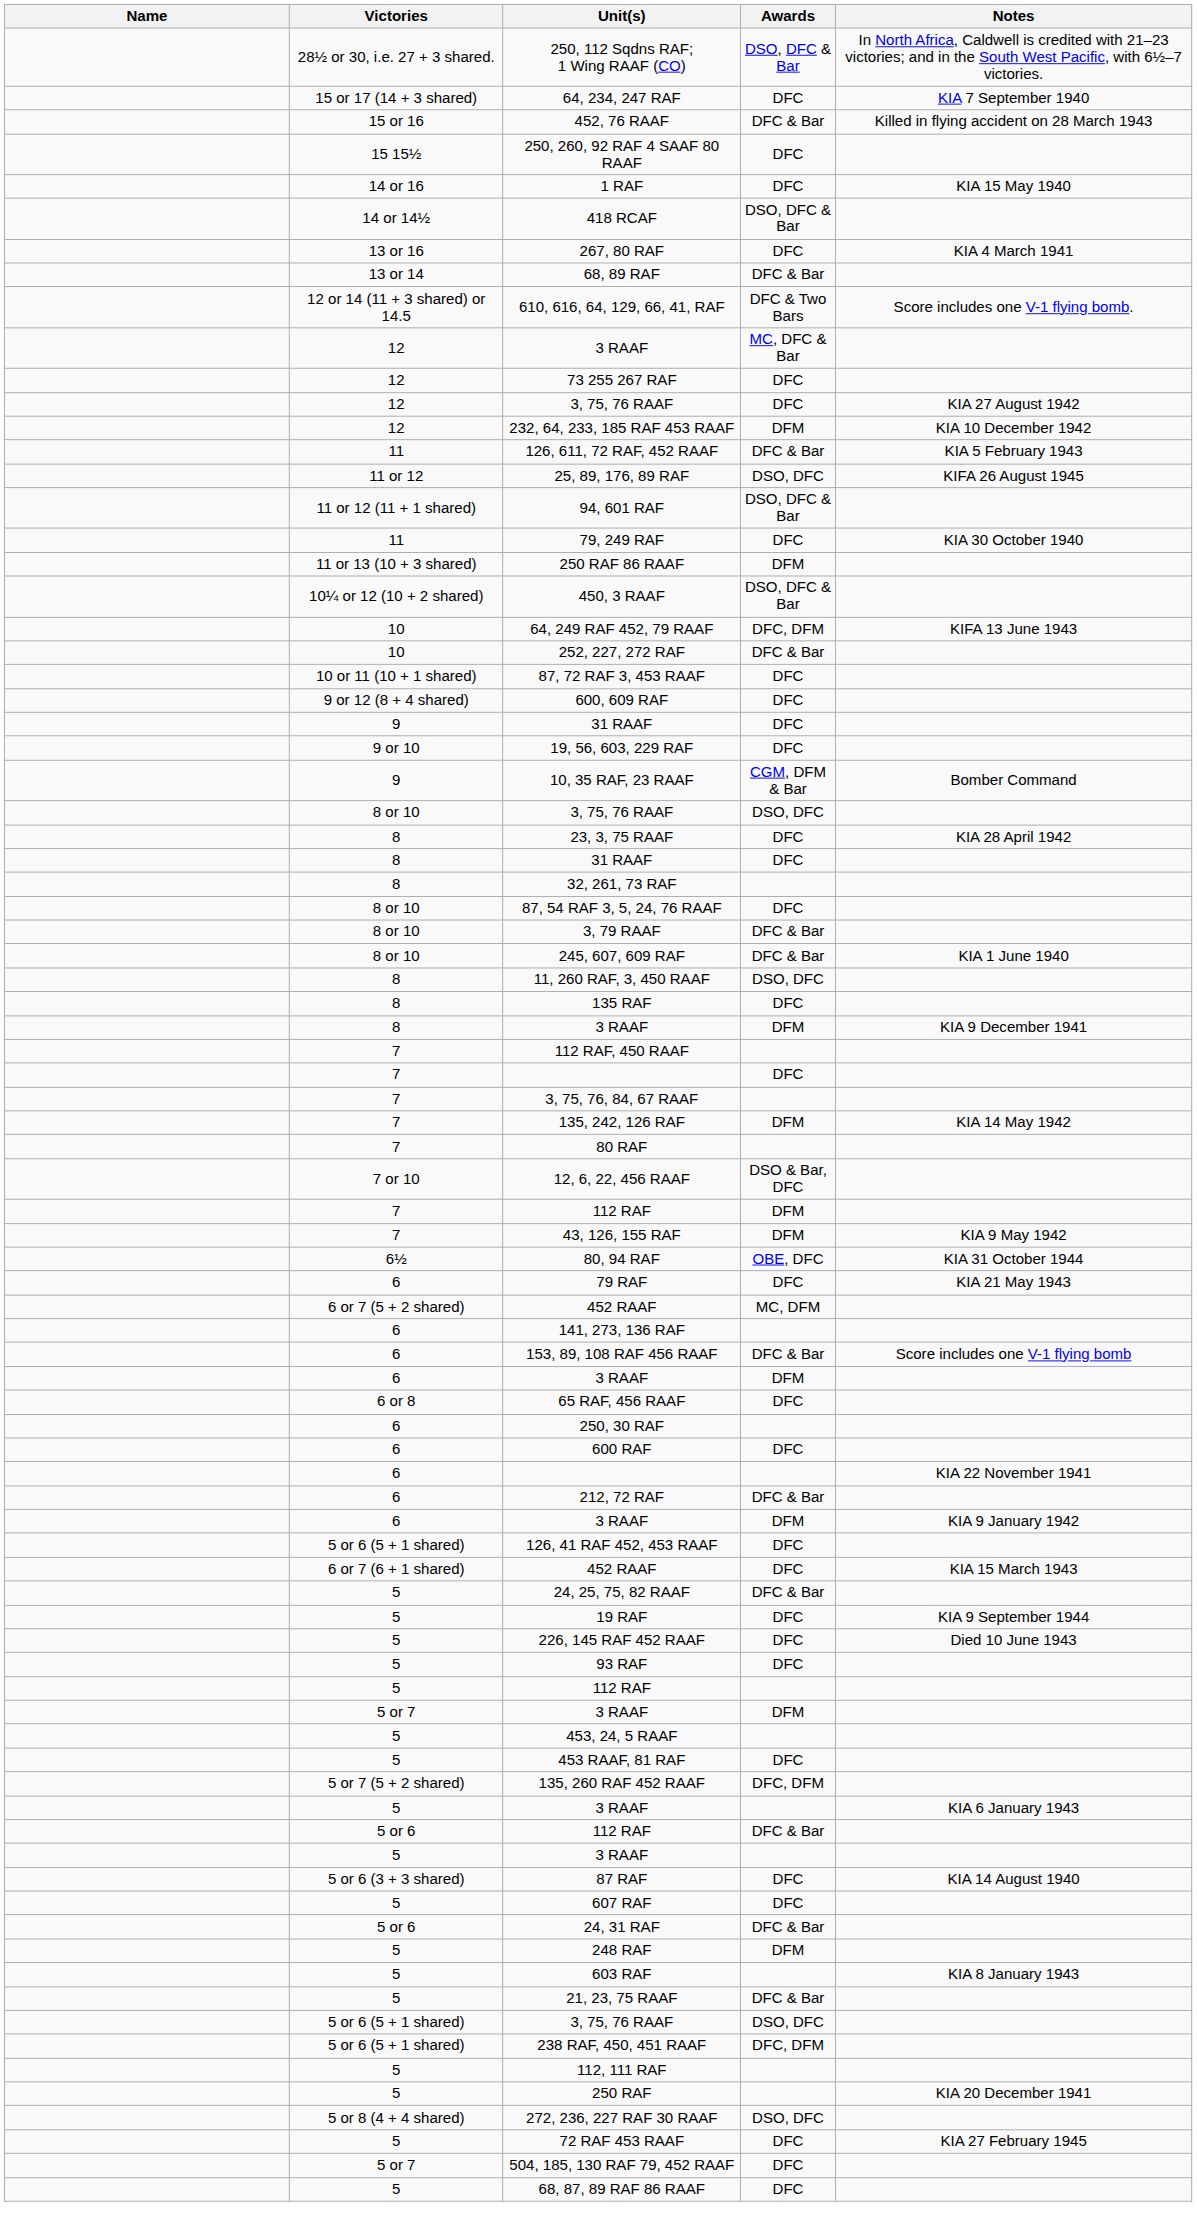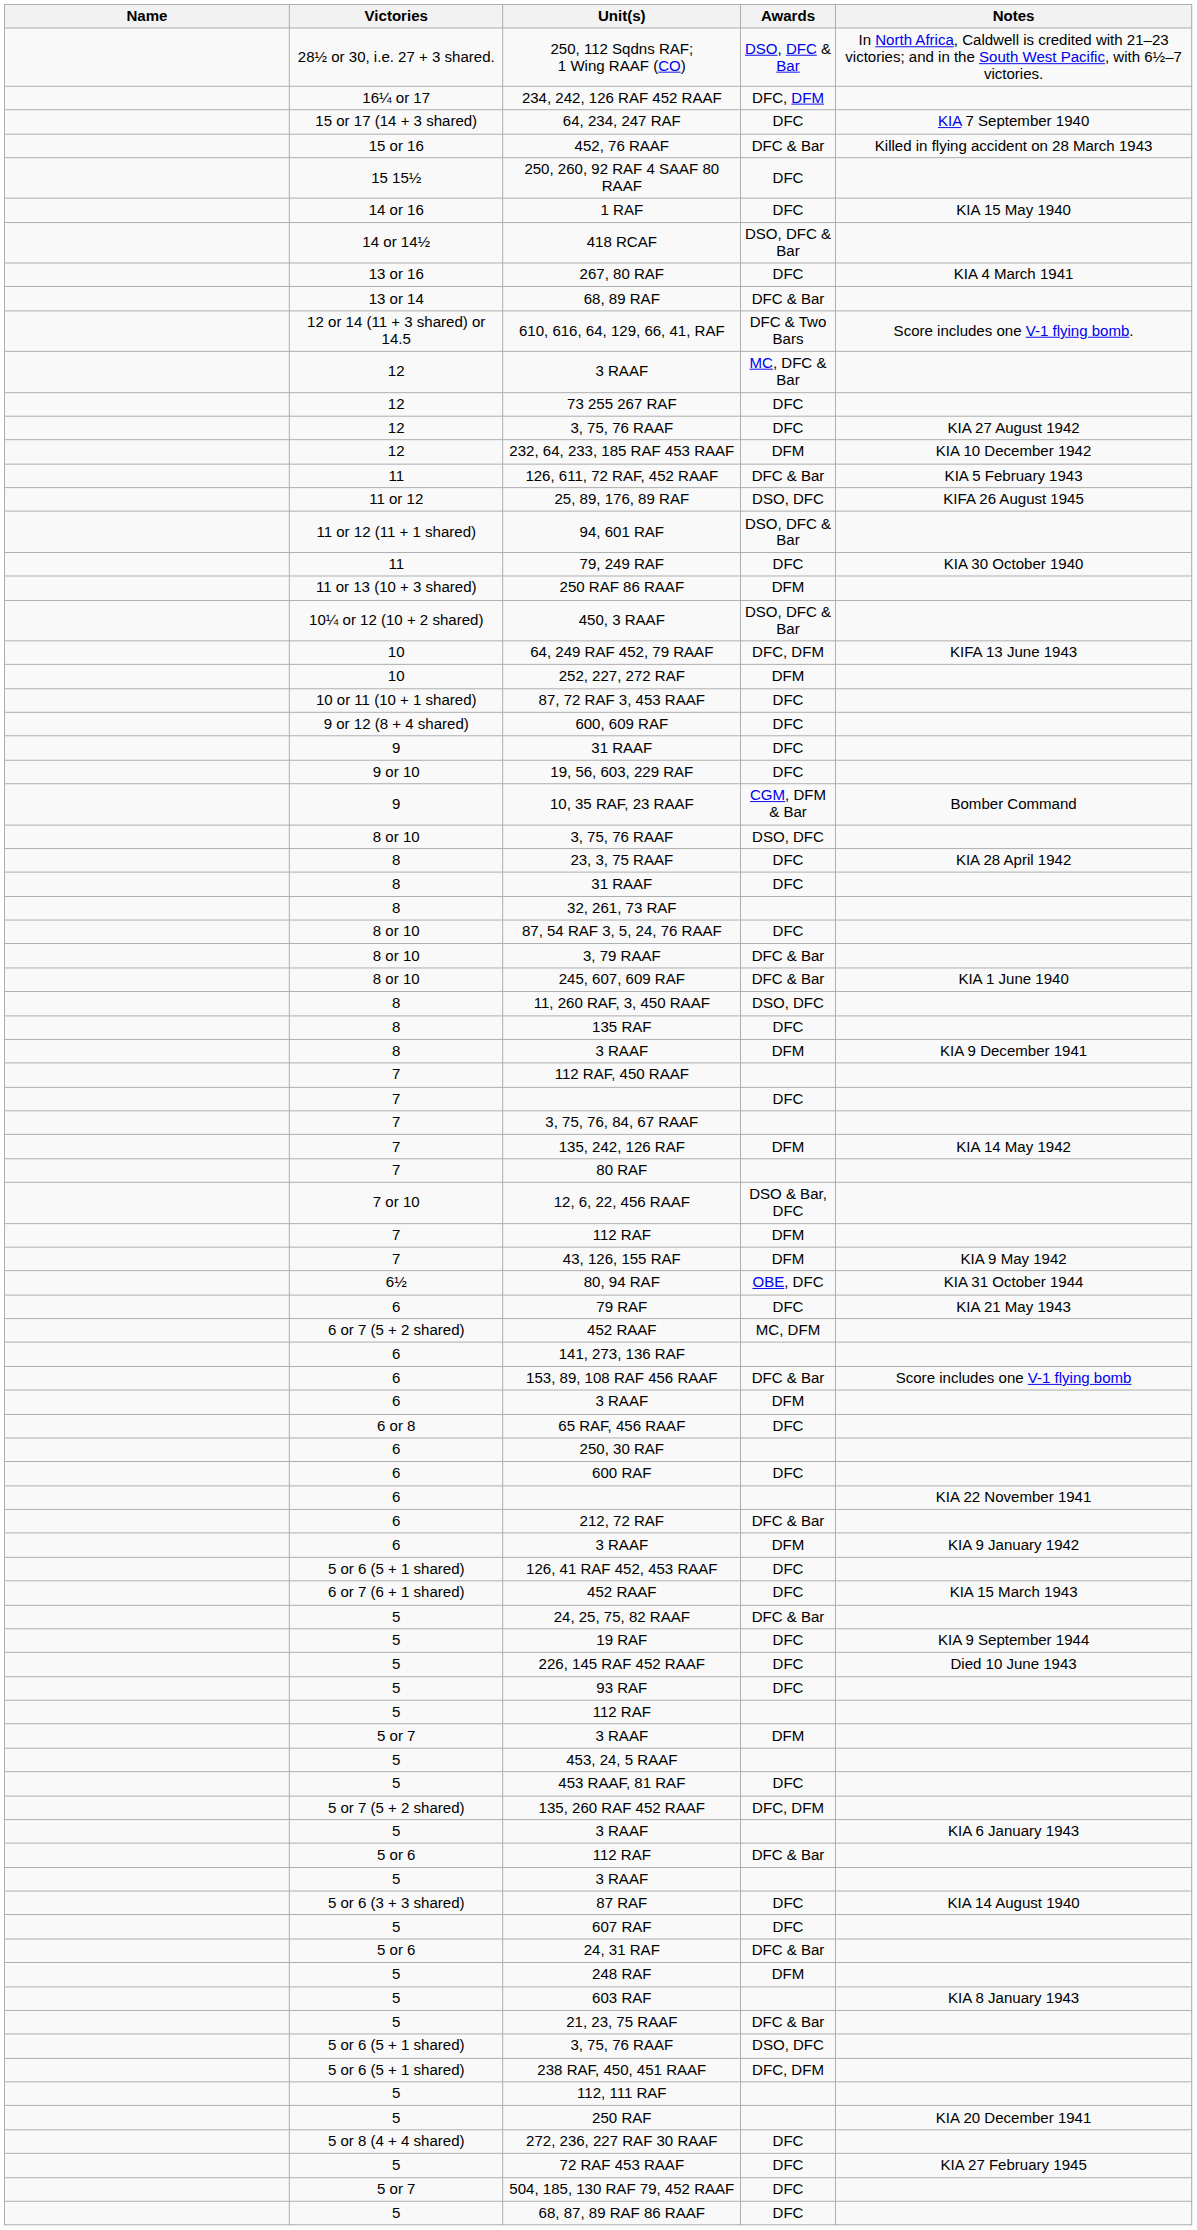 <table class="wikitable sortable" style="width:100%; text-align:center">
 <tr>
 <th width="24%">Name</th>
 <th width="18%">Victories</th>
 <th width="20%">Unit(s)</th>
 <th width="8%">Awards</th>
 <th width="30%">Notes</th>
 </tr>
 <tr>
 <td></td>
 <td>28½ or 30, i.e. 27 + 3 shared.</td>
 <td>250, 112 Sqdns RAF; 1 Wing RAAF (<a href='#'>CO</a>)</td>
 <td><a href='#'>DSO</a>, <a href='#'>DFC</a> & <a href='#'>Bar</a></td>
 <td>In <a href='#'>North Africa</a>, Caldwell is credited with 21–23 victories; and in the <a href='#'>South West Pacific</a>, with 6½–7 victories.</td>
+</tr>
+<tr>
+<td></td>
+<td>16¼ or 17</td>
+<td>234, 242, 126 RAF 452 RAAF</td>
+<td>DFC, <a href='#'>DFM</a></td>
+<td></td>
 </tr>
 <tr>
 <td></td>
 <td>15 or 17 (14 + 3 shared)</td>
 <td>64, 234, 247 RAF</td>
 <td>DFC</td>
 <td><a href='#'>KIA</a> 7 September 1940</td>
 </tr>
 <tr>
 <td></td>
 <td>15 or 16</td>
 <td>452, 76 RAAF</td>
 <td>DFC & Bar</td>
 <td>Killed in flying accident on 28 March 1943</td>
 </tr>
 <tr>
 <td></td>
 <td>15 15½</td>
 <td>250, 260, 92 RAF 4 SAAF 80 RAAF</td>
 <td>DFC</td>
 <td></td>
 </tr>
 <tr>
 <td></td>
 <td>14 or 16</td>
 <td>1 RAF</td>
 <td>DFC</td>
 <td>KIA 15 May 1940</td>
 </tr>
 <tr>
 <td></td>
 <td>14 or 14½</td>
 <td>418 RCAF</td>
 <td>DSO, DFC & Bar</td>
 <td></td>
 </tr>
 <tr>
 <td></td>
 <td>13 or 16</td>
 <td>267, 80 RAF</td>
 <td>DFC</td>
 <td>KIA 4 March 1941</td>
 </tr>
 <tr>
 <td></td>
 <td>13 or 14</td>
 <td>68, 89 RAF</td>
 <td>DFC & Bar</td>
 <td></td>
 </tr>
 <tr>
 <td></td>
 <td>12 or 14 (11 + 3 shared) or 14.5</td>
 <td>610, 616, 64, 129, 66, 41, RAF</td>
 <td>DFC & Two Bars</td>
 <td>Score includes one <a href='#'>V-1 flying bomb</a>.</td>
 </tr>
 <tr>
 <td></td>
 <td>12</td>
 <td>3 RAAF</td>
 <td><a href='#'>MC</a>, DFC & Bar</td>
 <td></td>
 </tr>
 <tr>
 <td></td>
 <td>12</td>
 <td>73 255 267 RAF</td>
 <td>DFC</td>
 <td></td>
 </tr>
 <tr>
 <td></td>
 <td>12</td>
 <td>3, 75, 76 RAAF</td>
 <td>DFC</td>
 <td>KIA 27 August 1942</td>
 </tr>
 <tr>
 <td></td>
 <td>12</td>
 <td>232, 64, 233, 185 RAF 453 RAAF</td>
 <td>DFM</td>
 <td>KIA 10 December 1942</td>
 </tr>
 <tr>
 <td></td>
 <td>11</td>
 <td>126, 611, 72 RAF, 452 RAAF</td>
 <td>DFC & Bar</td>
 <td>KIA 5 February 1943 </td>
 </tr>
 <tr>
 <td></td>
 <td>11 or 12</td>
 <td>25, 89, 176, 89 RAF</td>
 <td>DSO, DFC</td>
 <td>KIFA 26 August 1945</td>
 </tr>
 <tr>
 <td></td>
 <td>11 or 12 (11 + 1 shared)</td>
 <td>94, 601 RAF</td>
 <td>DSO, DFC & Bar</td>
 <td></td>
 </tr>
 <tr>
 <td></td>
 <td>11</td>
 <td>79, 249 RAF</td>
 <td>DFC</td>
 <td>KIA 30 October 1940</td>
 </tr>
 <tr>
 <td></td>
 <td>11 or 13 (10 + 3 shared)</td>
 <td>250 RAF 86 RAAF</td>
 <td>DFM</td>
 <td></td>
 </tr>
 <tr>
 <td></td>
 <td>10¼ or 12 (10 + 2 shared)</td>
 <td>450, 3 RAAF</td>
 <td>DSO, DFC & Bar</td>
 <td></td>
 </tr>
 <tr>
 <td></td>
 <td>10</td>
 <td>64, 249 RAF 452, 79 RAAF</td>
 <td>DFC, DFM</td>
 <td>KIFA 13 June 1943</td>
 </tr>
 <tr>
 <td></td>
 <td>10</td>
 <td>252, 227, 272 RAF</td>
-<td>DFC & Bar</td>
+<td>DFM</td>
 <td></td>
 </tr>
 <tr>
 <td></td>
 <td>10 or 11 (10 + 1 shared)</td>
 <td>87, 72 RAF 3, 453 RAAF</td>
 <td>DFC</td>
 <td></td>
 </tr>
 <tr>
 <td></td>
 <td>9 or 12 (8 + 4 shared)</td>
 <td>600, 609 RAF</td>
 <td>DFC</td>
 <td></td>
 </tr>
 <tr>
 <td></td>
 <td>9</td>
 <td>31 RAAF</td>
 <td>DFC</td>
 <td></td>
 </tr>
 <tr>
 <td></td>
 <td>9 or 10</td>
 <td>19, 56, 603, 229 RAF</td>
 <td>DFC</td>
 <td></td>
 </tr>
 <tr>
 <td></td>
 <td>9</td>
 <td>10, 35 RAF, 23 RAAF</td>
 <td><a href='#'>CGM</a>, DFM & Bar</td>
 <td>Bomber Command</td>
 </tr>
 <tr>
 <td></td>
 <td>8 or 10</td>
 <td>3, 75, 76 RAAF</td>
 <td>DSO, DFC</td>
 <td></td>
 </tr>
 <tr>
 <td></td>
 <td>8</td>
 <td>23, 3, 75 RAAF</td>
 <td>DFC</td>
 <td>KIA 28 April 1942</td>
 </tr>
 <tr>
 <td></td>
 <td>8</td>
 <td>31 RAAF</td>
 <td>DFC</td>
 <td></td>
 </tr>
 <tr>
 <td></td>
 <td>8</td>
 <td>32, 261, 73 RAF</td>
 <td></td>
 <td></td>
 </tr>
 <tr>
 <td></td>
 <td>8 or 10</td>
 <td>87, 54 RAF 3, 5, 24, 76 RAAF</td>
 <td>DFC</td>
 <td></td>
 </tr>
 <tr>
 <td></td>
 <td>8 or 10</td>
 <td>3, 79 RAAF</td>
 <td>DFC & Bar</td>
 <td></td>
 </tr>
 <tr>
 <td></td>
 <td>8 or 10</td>
 <td>245, 607, 609 RAF</td>
 <td>DFC & Bar</td>
 <td>KIA 1 June 1940 </td>
 </tr>
 <tr>
 <td></td>
 <td>8</td>
 <td>11, 260 RAF, 3, 450 RAAF</td>
 <td>DSO, DFC</td>
 <td></td>
 </tr>
 <tr>
 <td></td>
 <td>8</td>
 <td>135 RAF</td>
 <td>DFC</td>
 <td></td>
 </tr>
 <tr>
 <td></td>
 <td>8</td>
 <td>3 RAAF</td>
 <td>DFM</td>
 <td>KIA 9 December 1941</td>
 </tr>
 <tr>
 <td></td>
 <td>7</td>
 <td>112 RAF, 450 RAAF</td>
 <td></td>
 <td></td>
 </tr>
 <tr>
 <td></td>
 <td>7</td>
 <td></td>
 <td>DFC</td>
 <td></td>
 </tr>
 <tr>
 <td></td>
 <td>7</td>
 <td>3, 75, 76, 84, 67 RAAF</td>
 <td></td>
 <td></td>
 </tr>
 <tr>
 <td></td>
 <td>7</td>
 <td>135, 242, 126 RAF</td>
 <td>DFM</td>
 <td>KIA 14 May 1942</td>
 </tr>
 <tr>
 <td></td>
 <td>7</td>
 <td>80 RAF</td>
 <td></td>
 <td></td>
 </tr>
 <tr>
 <td></td>
 <td>7 or 10</td>
 <td>12, 6, 22, 456 RAAF</td>
 <td>DSO & Bar, DFC</td>
 <td></td>
 </tr>
 <tr>
 <td></td>
 <td>7</td>
 <td>112 RAF</td>
 <td>DFM</td>
 <td></td>
 </tr>
 <tr>
 <td></td>
 <td>7</td>
 <td>43, 126, 155 RAF</td>
 <td>DFM</td>
 <td>KIA 9 May 1942</td>
 </tr>
 <tr>
 <td></td>
 <td>6½</td>
 <td>80, 94 RAF</td>
 <td><a href='#'>OBE</a>, DFC</td>
 <td>KIA 31 October 1944</td>
 </tr>
 <tr>
 <td></td>
 <td>6</td>
 <td>79 RAF</td>
 <td>DFC</td>
 <td>KIA 21 May 1943</td>
 </tr>
 <tr>
 <td></td>
 <td>6 or 7 (5 + 2 shared)</td>
 <td>452 RAAF</td>
 <td>MC, DFM</td>
 <td></td>
 </tr>
 <tr>
 <td></td>
 <td>6</td>
 <td>141, 273, 136 RAF</td>
 <td></td>
 <td></td>
 </tr>
 <tr>
 <td></td>
 <td>6</td>
 <td>153, 89, 108 RAF 456 RAAF</td>
 <td>DFC & Bar</td>
 <td>Score includes one <a href='#'>V-1 flying bomb</a></td>
 </tr>
 <tr>
 <td></td>
 <td>6</td>
 <td>3 RAAF</td>
 <td>DFM</td>
 <td></td>
 </tr>
 <tr>
 <td></td>
 <td>6 or 8</td>
 <td>65 RAF, 456 RAAF</td>
 <td>DFC</td>
 <td></td>
 </tr>
 <tr>
 <td></td>
 <td>6</td>
 <td>250, 30 RAF</td>
 <td></td>
 <td></td>
 </tr>
 <tr>
 <td></td>
 <td>6</td>
 <td>600 RAF</td>
 <td>DFC</td>
 <td></td>
 </tr>
 <tr>
 <td></td>
 <td>6</td>
 <td></td>
 <td></td>
 <td>KIA 22 November 1941</td>
 </tr>
 <tr>
 <td></td>
 <td>6</td>
 <td>212, 72 RAF</td>
 <td>DFC & Bar</td>
 <td></td>
 </tr>
 <tr>
 <td></td>
 <td>6</td>
 <td>3 RAAF</td>
 <td>DFM</td>
 <td>KIA 9 January 1942</td>
 </tr>
 <tr>
 <td></td>
 <td>5 or 6 (5 + 1 shared)</td>
 <td>126, 41 RAF 452, 453 RAAF</td>
 <td>DFC</td>
 <td></td>
 </tr>
 <tr>
 <td></td>
 <td>6 or 7 (6 + 1 shared)</td>
 <td>452 RAAF</td>
 <td>DFC</td>
 <td>KIA 15 March 1943</td>
 </tr>
 <tr>
 <td></td>
 <td>5</td>
 <td>24, 25, 75, 82 RAAF</td>
 <td>DFC & Bar</td>
 <td></td>
 </tr>
 <tr>
 <td></td>
 <td>5</td>
 <td>19 RAF</td>
 <td>DFC</td>
 <td>KIA 9 September 1944</td>
 </tr>
 <tr>
 <td></td>
 <td>5</td>
 <td>226, 145 RAF 452 RAAF</td>
 <td>DFC</td>
 <td>Died 10 June 1943</td>
 </tr>
 <tr>
 <td></td>
 <td>5</td>
 <td>93 RAF</td>
 <td>DFC</td>
 <td></td>
 </tr>
 <tr>
 <td></td>
 <td>5</td>
 <td>112 RAF</td>
 <td></td>
 <td></td>
 </tr>
 <tr>
 <td></td>
 <td>5 or 7</td>
 <td>3 RAAF</td>
 <td>DFM</td>
 <td></td>
 </tr>
 <tr>
 <td></td>
 <td>5</td>
 <td>453, 24, 5 RAAF</td>
 <td></td>
 <td></td>
 </tr>
 <tr>
 <td></td>
 <td>5</td>
 <td>453 RAAF, 81 RAF</td>
 <td>DFC</td>
 <td></td>
 </tr>
 <tr>
 <td></td>
 <td>5 or 7 (5 + 2 shared)</td>
 <td>135, 260 RAF 452 RAAF</td>
 <td>DFC, DFM</td>
 <td></td>
 </tr>
 <tr>
 <td></td>
 <td>5</td>
 <td>3 RAAF</td>
 <td></td>
 <td>KIA 6 January 1943</td>
 </tr>
 <tr>
 <td></td>
 <td>5 or 6</td>
 <td>112 RAF</td>
 <td>DFC & Bar</td>
 <td></td>
 </tr>
 <tr>
 <td></td>
 <td>5</td>
 <td>3 RAAF</td>
 <td></td>
 <td></td>
 </tr>
 <tr>
 <td></td>
 <td>5 or 6 (3 + 3 shared)</td>
 <td>87 RAF</td>
 <td>DFC</td>
 <td>KIA 14 August 1940</td>
 </tr>
 <tr>
 <td></td>
 <td>5</td>
 <td>607 RAF</td>
 <td>DFC</td>
 <td></td>
 </tr>
 <tr>
 <td></td>
 <td>5 or 6</td>
 <td>24, 31 RAF</td>
 <td>DFC & Bar</td>
 <td></td>
 </tr>
 <tr>
 <td></td>
 <td>5</td>
 <td>248 RAF</td>
 <td>DFM</td>
 <td></td>
 </tr>
 <tr>
 <td></td>
 <td>5</td>
 <td>603 RAF</td>
 <td></td>
 <td>KIA 8 January 1943</td>
 </tr>
 <tr>
 <td></td>
 <td>5</td>
 <td>21, 23, 75 RAAF</td>
 <td>DFC & Bar</td>
 <td></td>
 </tr>
 <tr>
 <td></td>
 <td>5 or 6 (5 + 1 shared)</td>
 <td>3, 75, 76 RAAF</td>
 <td>DSO, DFC</td>
 <td></td>
 </tr>
 <tr>
 <td></td>
 <td>5 or 6 (5 + 1 shared)</td>
 <td>238 RAF, 450, 451 RAAF</td>
 <td>DFC, DFM</td>
 <td></td>
 </tr>
 <tr>
 <td></td>
 <td>5</td>
 <td>112, 111 RAF</td>
 <td></td>
 <td></td>
 </tr>
 <tr>
 <td></td>
 <td>5</td>
 <td>250 RAF</td>
 <td></td>
 <td>KIA 20 December 1941</td>
 </tr>
 <tr>
 <td></td>
 <td>5 or 8 (4 + 4 shared)</td>
 <td>272, 236, 227 RAF 30 RAAF</td>
-<td>DSO, DFC</td>
+<td>DFC</td>
 <td></td>
 </tr>
 <tr>
 <td></td>
 <td>5</td>
 <td>72 RAF 453 RAAF</td>
 <td>DFC</td>
 <td>KIA 27 February 1945</td>
 </tr>
 <tr>
 <td></td>
 <td>5 or 7</td>
 <td>504, 185, 130 RAF 79, 452 RAAF</td>
 <td>DFC</td>
 <td></td>
 </tr>
 <tr>
 <td></td>
 <td>5</td>
 <td>68, 87, 89 RAF 86 RAAF</td>
 <td>DFC</td>
 <td></td>
 </tr>
 </table>
